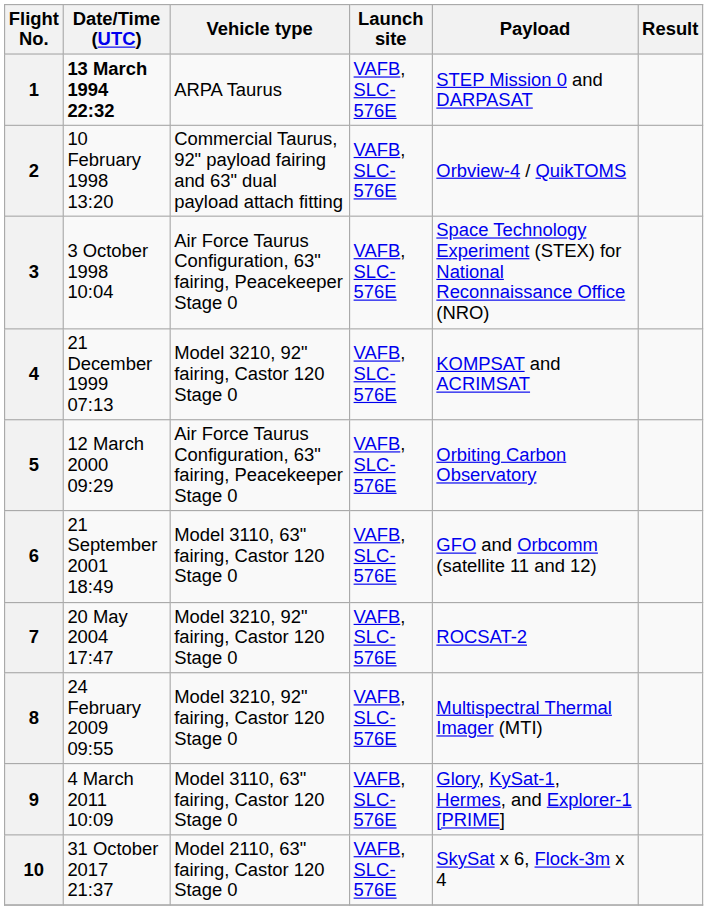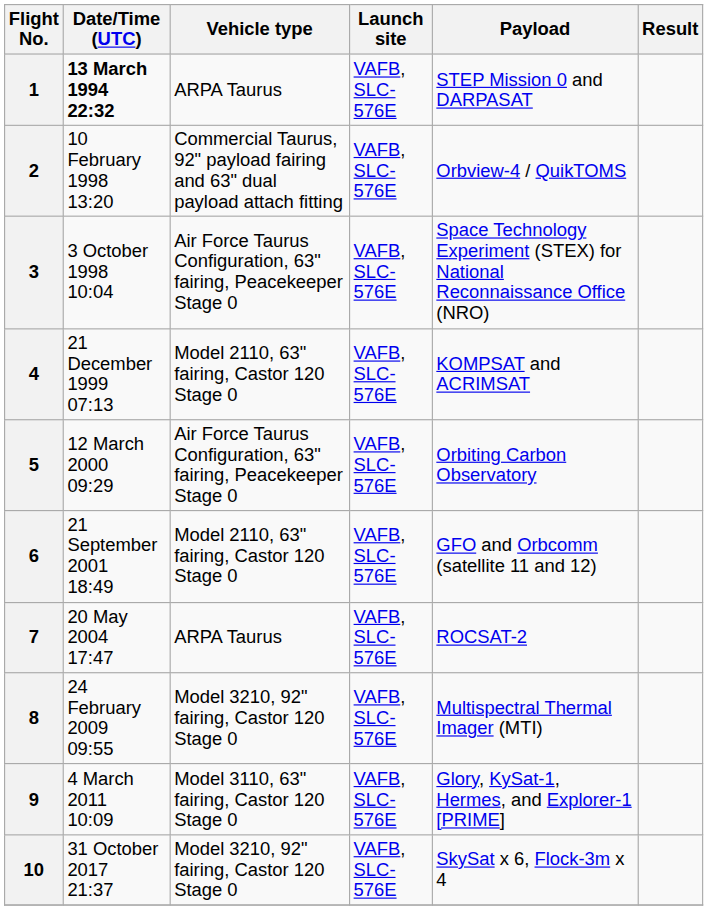 <table class="wikitable">
 <tr>
 <th>Flight<br>No.</th>
 <th>Date/Time (<a href='#'>UTC</a>)</th>
 <th>Vehicle type</th>
 <th>Launch site</th>
 <th>Payload</th>
 <th>Result</th>
 </tr>
 <tr>
 <th>1</th>
 <td><strong>13 March 1994<br>22:32</strong></td>
 <td>ARPA Taurus</td>
 <td><a href='#'>VAFB</a>, <a href='#'>SLC-576E</a></td>
 <td><a href='#'>STEP Mission 0</a> and <a href='#'>DARPASAT</a></td>
 <td></td>
 </tr>
 <tr>
 <th>2</th>
 <td>10 February 1998<br>13:20</td>
 <td>Commercial Taurus, 92" payload fairing and 63" dual payload attach fitting</td>
 <td><a href='#'>VAFB</a>, <a href='#'>SLC-576E</a></td>
 <td><a href='#'>Orbview-4</a> / <a href='#'>QuikTOMS</a></td>
 <td></td>
 </tr>
 <tr>
 <th>3</th>
 <td>3 October 1998<br>10:04</td>
 <td>Air Force Taurus Configuration, 63" fairing, Peacekeeper Stage 0</td>
 <td><a href='#'>VAFB</a>, <a href='#'>SLC-576E</a></td>
 <td><a href='#'>Space Technology Experiment</a> (STEX) for <a href='#'>National Reconnaissance Office</a> (NRO)</td>
 <td></td>
 </tr>
 <tr>
 <th>4</th>
 <td>21 December 1999<br>07:13</td>
-<td>Model 3210, 92" fairing, Castor 120 Stage 0</td>
+<td>Model 2110, 63" fairing, Castor 120 Stage 0</td>
 <td><a href='#'>VAFB</a>, <a href='#'>SLC-576E</a></td>
 <td><a href='#'>KOMPSAT</a> and <a href='#'>ACRIMSAT</a></td>
 <td></td>
 </tr>
 <tr>
 <th>5</th>
 <td>12 March 2000<br>09:29</td>
 <td>Air Force Taurus Configuration, 63" fairing, Peacekeeper Stage 0</td>
 <td><a href='#'>VAFB</a>, <a href='#'>SLC-576E</a></td>
 <td><a href='#'>Orbiting Carbon Observatory</a></td>
 <td></td>
 </tr>
 <tr>
 <th>6</th>
 <td>21 September 2001<br>18:49</td>
-<td>Model 3110, 63" fairing, Castor 120 Stage 0</td>
+<td>Model 2110, 63" fairing, Castor 120 Stage 0</td>
 <td><a href='#'>VAFB</a>, <a href='#'>SLC-576E</a></td>
 <td><a href='#'>GFO</a> and <a href='#'>Orbcomm</a> (satellite 11 and 12)</td>
 <td></td>
 </tr>
 <tr>
 <th>7</th>
 <td>20 May 2004<br>17:47</td>
-<td>Model 3210, 92" fairing, Castor 120 Stage 0</td>
+<td>ARPA Taurus</td>
 <td><a href='#'>VAFB</a>, <a href='#'>SLC-576E</a></td>
 <td><a href='#'>ROCSAT-2</a></td>
 <td></td>
 </tr>
 <tr>
 <th>8</th>
 <td>24 February 2009<br>09:55</td>
 <td>Model 3210, 92" fairing, Castor 120 Stage 0</td>
 <td><a href='#'>VAFB</a>, <a href='#'>SLC-576E</a></td>
 <td><a href='#'>Multispectral Thermal Imager</a> (MTI)</td>
 <td></td>
 </tr>
 <tr>
 <th>9</th>
 <td>4 March 2011<br>10:09</td>
 <td>Model 3110, 63" fairing, Castor 120 Stage 0</td>
 <td><a href='#'>VAFB</a>, <a href='#'>SLC-576E</a></td>
 <td><a href='#'>Glory</a>, <a href='#'>KySat-1</a>, <a href='#'>Hermes</a>, and <a href='#'>Explorer-1 [PRIME</a>]</td>
 <td></td>
 </tr>
 <tr>
 <th>10</th>
 <td>31 October 2017<br>21:37</td>
-<td>Model 2110, 63" fairing, Castor 120 Stage 0</td>
+<td>Model 3210, 92" fairing, Castor 120 Stage 0</td>
 <td><a href='#'>VAFB</a>, <a href='#'>SLC-576E</a></td>
 <td><a href='#'>SkySat</a> x 6, <a href='#'>Flock-3m</a> x 4</td>
 <td></td>
 </tr>
 <tr>
 </tr>
 </table>
